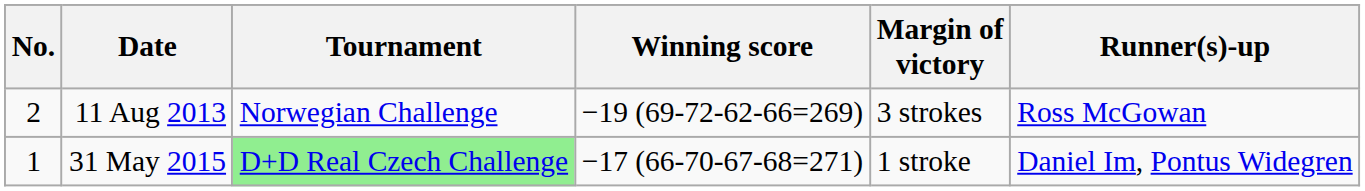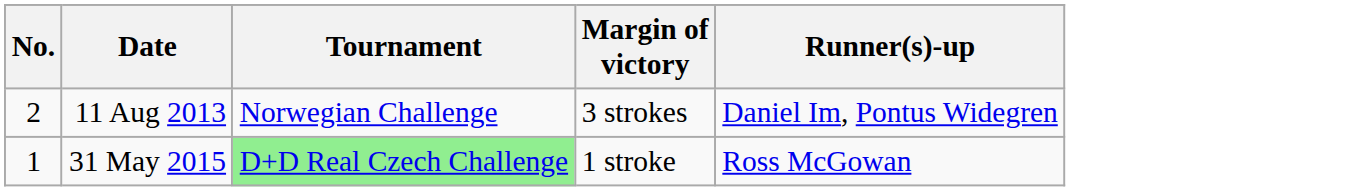 <table class="wikitable" style="font-size:95%;">
 <tr>
 <th>No.</th>
 <th>Date</th>
 <th>Tournament</th>
-<th>Winning score</th>
 <th>Margin of<br>victory</th>
 <th>Runner(s)-up</th>
 </tr>
 <tr>
 <td align=center>2</td>
 <td align=right>11 Aug <a href='#'>2013</a></td>
 <td><a href='#'>Norwegian Challenge</a></td>
-<td>−19 (69-72-62-66=269)</td>
 <td>3 strokes</td>
-<td> <a href='#'>Ross McGowan</a></td>
+<td> <a href='#'>Daniel Im</a>,  <a href='#'>Pontus Widegren</a></td>
 </tr>
 <tr>
 <td align=center>1</td>
 <td align=right>31 May <a href='#'>2015</a></td>
 <td style="background: lightgreen;"><a href='#'>D+D Real Czech Challenge</a></td>
-<td>−17 (66-70-67-68=271)</td>
 <td>1 stroke</td>
-<td> <a href='#'>Daniel Im</a>,  <a href='#'>Pontus Widegren</a></td>
+<td> <a href='#'>Ross McGowan</a></td>
 </tr>
 </table>
